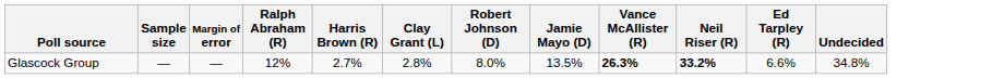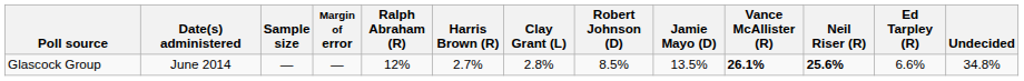 <table class="wikitable">
 <tr valign= bottom>
 <th style="width:160px;">Poll source</th>
+<th style="width:140px;">Date(s)<br>administered</th>
 <th class=small>Sample<br>size</th>
 <th><small>Margin of</small><br>error</th>
 <th style="width:80px;">Ralph<br>Abraham (R)</th>
 <th style="width:80px;">Harris<br>Brown (R)</th>
 <th style="width:80px;">Clay<br>Grant (L)</th>
 <th style="width:90px;">Robert<br>Johnson (D)</th>
 <th style="width:80px;">Jamie<br>Mayo (D)</th>
 <th style="width:90px;">Vance<br>McAllister (R)</th>
 <th style="width:80px;">Neil<br>Riser (R)</th>
 <th style="width:80px;">Ed<br>Tarpley (R)</th>
 <th>Undecided</th>
 </tr>
 <tr>
 <td>Glascock Group</td>
+<td align=center>June 2014</td>
 <td align=center>—</td>
 <td align=center>—</td>
 <td align=center>12%</td>
 <td align=center>2.7%</td>
 <td align=center>2.8%</td>
-<td align=center>8.0%</td>
+<td align=center>8.5%</td>
 <td align=center>13.5%</td>
-<td><strong>26.3%</strong></td>
-<td><strong>33.2%</strong></td>
+<td><strong>26.1%</strong></td>
+<td><strong>25.6%</strong></td>
 <td align=center>6.6%</td>
 <td align=center>34.8%</td>
 </tr>
 </table>
